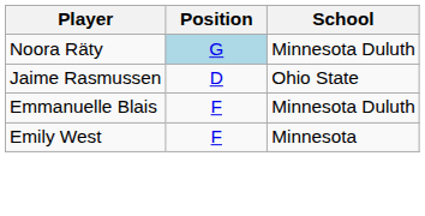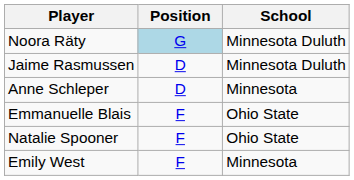 <table class="wikitable">
 <tr>
 <th>Player</th>
 <th>  Position  </th>
 <th>School</th>
 </tr>
 <tr>
 <td>Noora Räty</td>
 <td align=center style="background: lightblue;"><a href='#'>G</a></td>
 <td>Minnesota Duluth</td>
 </tr>
 <tr>
 <td>Jaime Rasmussen</td>
 <td align=center><a href='#'>D</a></td>
-<td>Ohio State</td>
+<td>Minnesota Duluth</td>
+</tr>
+<tr>
+<td>Anne Schleper</td>
+<td align=center><a href='#'>D</a></td>
+<td>Minnesota</td>
 </tr>
 <tr>
 <td>Emmanuelle Blais</td>
 <td align=center><a href='#'>F</a></td>
-<td>Minnesota Duluth</td>
+<td>Ohio State</td>
+</tr>
+<tr>
+<td>Natalie Spooner</td>
+<td align=center><a href='#'>F</a></td>
+<td>Ohio State</td>
 </tr>
 <tr>
 <td>Emily West</td>
 <td align=center><a href='#'>F</a></td>
 <td>Minnesota</td>
 </tr>
 </table>
